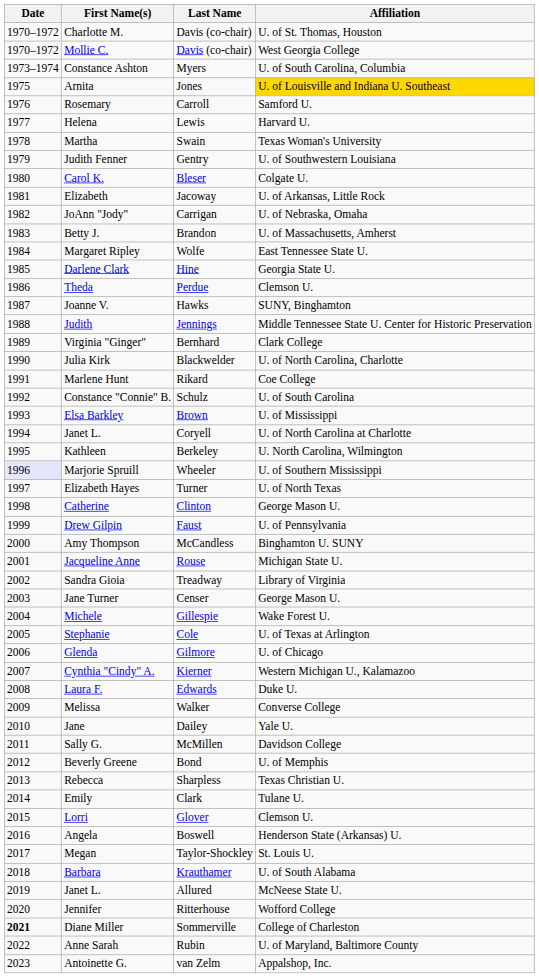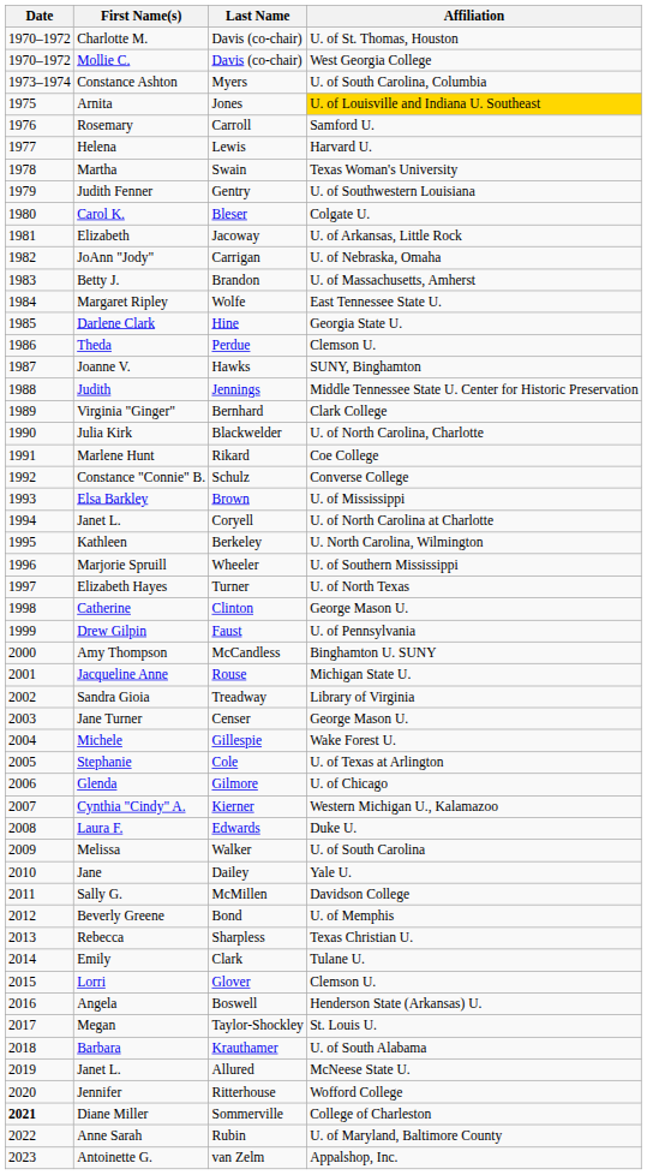 <table class="wikitable sortable mw-collapsible">
 <tr>
 <th>Date</th>
 <th>First Name(s)</th>
 <th>Last Name</th>
 <th>Affiliation</th>
 </tr>
 <tr>
 <td>1970–1972</td>
 <td>Charlotte M.</td>
 <td>Davis (co-chair)</td>
 <td>U. of St. Thomas, Houston</td>
 </tr>
 <tr>
 <td>1970–1972</td>
 <td><a href='#'>Mollie C.</a></td>
 <td><a href='#'>Davis</a> (co-chair)</td>
 <td>West Georgia College</td>
 </tr>
 <tr>
 <td>1973–1974</td>
 <td>Constance Ashton</td>
 <td>Myers</td>
 <td>U. of South Carolina, Columbia</td>
 </tr>
 <tr>
 <td>1975</td>
 <td>Arnita</td>
 <td>Jones</td>
 <td style="background: gold;">U. of Louisville and Indiana U. Southeast</td>
 </tr>
 <tr>
 <td>1976</td>
 <td>Rosemary</td>
 <td>Carroll</td>
 <td>Samford U.</td>
 </tr>
 <tr>
 <td>1977</td>
 <td>Helena</td>
 <td>Lewis</td>
 <td>Harvard U.</td>
 </tr>
 <tr>
 <td>1978</td>
 <td>Martha</td>
 <td>Swain</td>
 <td>Texas Woman's University</td>
 </tr>
 <tr>
 <td>1979</td>
 <td>Judith Fenner</td>
 <td>Gentry</td>
 <td>U. of Southwestern Louisiana</td>
 </tr>
 <tr>
 <td>1980</td>
 <td><a href='#'>Carol K.</a></td>
 <td><a href='#'>Bleser</a></td>
 <td>Colgate U.</td>
 </tr>
 <tr>
 <td>1981</td>
 <td>Elizabeth</td>
 <td>Jacoway</td>
 <td>U. of Arkansas, Little Rock</td>
 </tr>
 <tr>
 <td>1982</td>
 <td>JoAnn "Jody"</td>
 <td>Carrigan</td>
 <td>U. of Nebraska, Omaha</td>
 </tr>
 <tr>
 <td>1983</td>
 <td>Betty J.</td>
 <td>Brandon</td>
 <td>U. of Massachusetts, Amherst</td>
 </tr>
 <tr>
 <td>1984</td>
 <td>Margaret Ripley</td>
 <td>Wolfe</td>
 <td>East Tennessee State U.</td>
 </tr>
 <tr>
 <td>1985</td>
 <td><a href='#'>Darlene Clark</a></td>
 <td><a href='#'>Hine</a></td>
 <td>Georgia State U.</td>
 </tr>
 <tr>
 <td>1986</td>
 <td><a href='#'>Theda</a></td>
 <td><a href='#'>Perdue</a></td>
 <td>Clemson U.</td>
 </tr>
 <tr>
 <td>1987</td>
 <td>Joanne V.</td>
 <td>Hawks</td>
 <td>SUNY, Binghamton</td>
 </tr>
 <tr>
 <td>1988</td>
 <td><a href='#'>Judith</a></td>
 <td><a href='#'>Jennings</a></td>
 <td>Middle Tennessee State U. Center for Historic Preservation</td>
 </tr>
 <tr>
 <td>1989</td>
 <td>Virginia "Ginger"</td>
 <td>Bernhard</td>
 <td>Clark College</td>
 </tr>
 <tr>
 <td>1990</td>
 <td>Julia Kirk</td>
 <td>Blackwelder</td>
 <td>U. of North Carolina, Charlotte</td>
 </tr>
 <tr>
 <td>1991</td>
 <td>Marlene Hunt</td>
 <td>Rikard</td>
 <td>Coe College</td>
 </tr>
 <tr>
 <td>1992</td>
 <td>Constance "Connie" B.</td>
 <td>Schulz</td>
-<td>U. of South Carolina</td>
+<td>Converse College</td>
 </tr>
 <tr>
 <td>1993</td>
 <td><a href='#'>Elsa Barkley</a></td>
 <td><a href='#'>Brown</a></td>
 <td>U. of Mississippi</td>
 </tr>
 <tr>
 <td>1994</td>
 <td>Janet L.</td>
 <td>Coryell</td>
 <td>U. of North Carolina at Charlotte</td>
 </tr>
 <tr>
 <td>1995</td>
 <td>Kathleen</td>
 <td>Berkeley</td>
 <td>U. North Carolina, Wilmington</td>
 </tr>
 <tr>
-<td style="background: lavender;">1996</td>
+<td>1996</td>
 <td>Marjorie Spruill</td>
 <td>Wheeler</td>
 <td>U. of Southern Mississippi</td>
 </tr>
 <tr>
 <td>1997</td>
 <td>Elizabeth Hayes</td>
 <td>Turner</td>
 <td>U. of North Texas</td>
 </tr>
 <tr>
 <td>1998</td>
 <td><a href='#'>Catherine</a></td>
 <td><a href='#'>Clinton</a></td>
 <td>George Mason U.</td>
 </tr>
 <tr>
 <td>1999</td>
 <td><a href='#'>Drew Gilpin</a></td>
 <td><a href='#'>Faust</a></td>
 <td>U. of Pennsylvania</td>
 </tr>
 <tr>
 <td>2000</td>
 <td>Amy Thompson</td>
 <td>McCandless</td>
 <td>Binghamton U. SUNY</td>
 </tr>
 <tr>
 <td>2001</td>
 <td><a href='#'>Jacqueline Anne</a></td>
 <td><a href='#'>Rouse</a></td>
 <td>Michigan State U.</td>
 </tr>
 <tr>
 <td>2002</td>
 <td>Sandra Gioia</td>
 <td>Treadway</td>
 <td>Library of Virginia</td>
 </tr>
 <tr>
 <td>2003</td>
 <td>Jane Turner</td>
 <td>Censer</td>
 <td>George Mason U.</td>
 </tr>
 <tr>
 <td>2004</td>
 <td><a href='#'>Michele</a></td>
 <td><a href='#'>Gillespie</a></td>
 <td>Wake Forest U.</td>
 </tr>
 <tr>
 <td>2005</td>
 <td><a href='#'>Stephanie</a></td>
 <td><a href='#'>Cole</a></td>
 <td>U. of Texas at Arlington</td>
 </tr>
 <tr>
 <td>2006</td>
 <td><a href='#'>Glenda</a></td>
 <td><a href='#'>Gilmore</a></td>
 <td>U. of Chicago</td>
 </tr>
 <tr>
 <td>2007</td>
 <td><a href='#'>Cynthia "Cindy" A.</a></td>
 <td><a href='#'>Kierner</a></td>
 <td>Western Michigan U., Kalamazoo</td>
 </tr>
 <tr>
 <td>2008</td>
 <td><a href='#'>Laura F.</a></td>
 <td><a href='#'>Edwards</a></td>
 <td>Duke U.</td>
 </tr>
 <tr>
 <td>2009</td>
 <td>Melissa</td>
 <td>Walker</td>
-<td>Converse College</td>
+<td>U. of South Carolina</td>
 </tr>
 <tr>
 <td>2010</td>
 <td>Jane</td>
 <td>Dailey</td>
 <td>Yale U.</td>
 </tr>
 <tr>
 <td>2011</td>
 <td>Sally G.</td>
 <td>McMillen</td>
 <td>Davidson College</td>
 </tr>
 <tr>
 <td>2012</td>
 <td>Beverly Greene</td>
 <td>Bond</td>
 <td>U. of Memphis</td>
 </tr>
 <tr>
 <td>2013</td>
 <td>Rebecca</td>
 <td>Sharpless</td>
 <td>Texas Christian U.</td>
 </tr>
 <tr>
 <td>2014</td>
 <td>Emily</td>
 <td>Clark</td>
 <td>Tulane U.</td>
 </tr>
 <tr>
 <td>2015</td>
 <td><a href='#'>Lorri</a></td>
 <td><a href='#'>Glover</a></td>
 <td>Clemson U.</td>
 </tr>
 <tr>
 <td>2016</td>
 <td>Angela</td>
 <td>Boswell</td>
 <td>Henderson State (Arkansas) U.</td>
 </tr>
 <tr>
 <td>2017</td>
 <td>Megan</td>
 <td>Taylor-Shockley</td>
 <td>St. Louis U.</td>
 </tr>
 <tr>
 <td>2018</td>
 <td><a href='#'>Barbara</a></td>
 <td><a href='#'>Krauthamer</a></td>
 <td>U. of South Alabama</td>
 </tr>
 <tr>
 <td>2019</td>
 <td>Janet L.</td>
 <td>Allured</td>
 <td>McNeese State U.</td>
 </tr>
 <tr>
 <td>2020</td>
 <td>Jennifer</td>
 <td>Ritterhouse</td>
 <td>Wofford College</td>
 </tr>
 <tr>
 <td><strong>2021</strong></td>
 <td>Diane Miller</td>
 <td>Sommerville</td>
 <td>College of Charleston</td>
 </tr>
 <tr>
 <td>2022</td>
 <td>Anne Sarah</td>
 <td>Rubin</td>
 <td>U. of Maryland, Baltimore County</td>
 </tr>
 <tr>
 <td>2023</td>
 <td>Antoinette G.</td>
 <td>van Zelm</td>
 <td>Appalshop, Inc.</td>
 </tr>
 </table>
